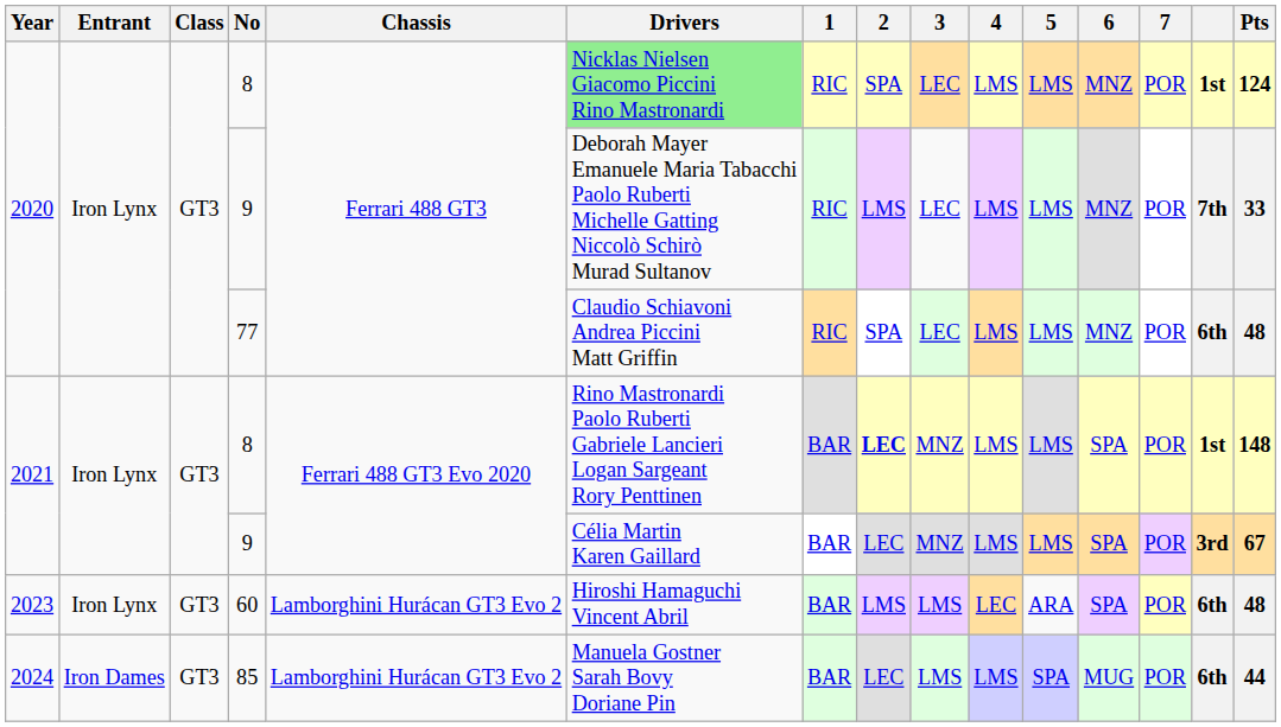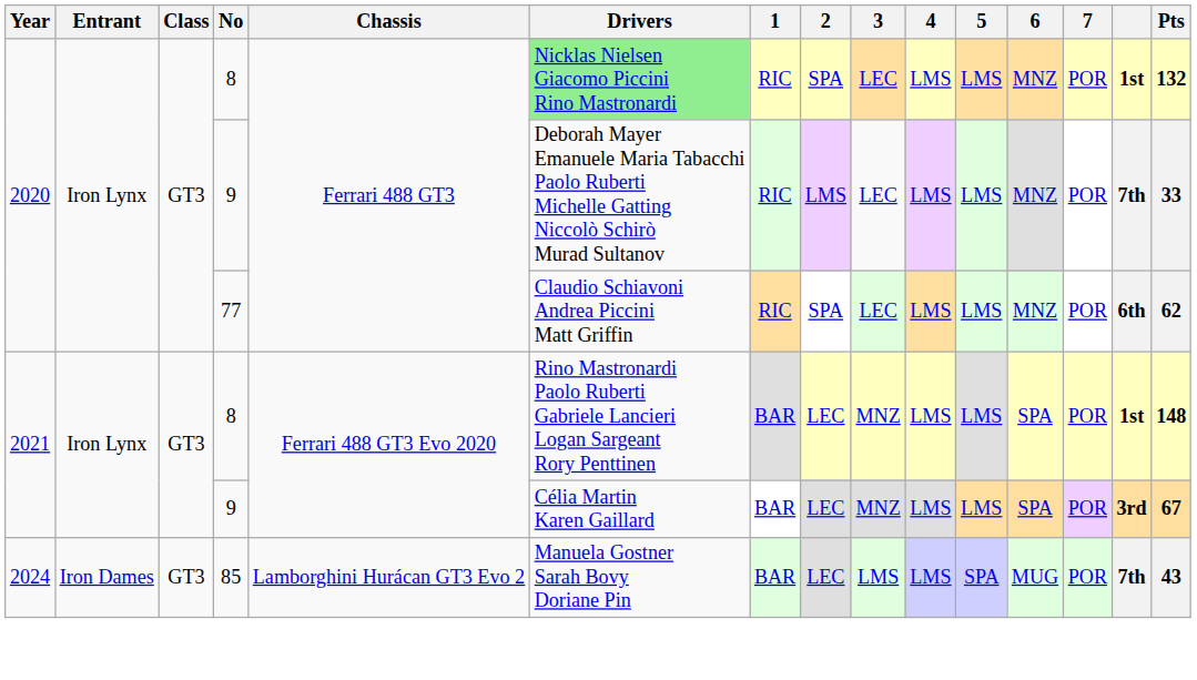 <table class="wikitable" style="font-size: 90%; text-align:center">
 <tr>
 <th>Year</th>
 <th>Entrant</th>
 <th>Class</th>
 <th>No</th>
 <th>Chassis</th>
 <th>Drivers</th>
 <th>1</th>
 <th>2</th>
 <th>3</th>
 <th>4</th>
 <th>5</th>
 <th>6</th>
 <th>7</th>
 <th></th>
 <th>Pts</th>
 </tr>
 <tr>
 <td rowspan="3"><a href='#'>2020</a></td>
 <td rowspan="3"> Iron Lynx</td>
 <td rowspan="3">GT3</td>
 <td>8</td>
 <td rowspan="3"><a href='#'>Ferrari 488 GT3</a></td>
 <td align="left" style="background: lightgreen;"> <a href='#'>Nicklas Nielsen</a><br> <a href='#'>Giacomo Piccini</a><br> <a href='#'>Rino Mastronardi</a></td>
 <td style="background:#ffffbf;"><a href='#'>RIC</a><br></td>
 <td style="background:#ffffbf;"><a href='#'>SPA</a><br></td>
 <td style="background:#FFDF9F;"><a href='#'>LEC</a><br></td>
 <td style="background:#ffffbf;"><a href='#'>LMS</a><br></td>
 <td style="background:#FFDF9F;"><a href='#'>LMS</a><br></td>
 <td style="background:#FFDF9F;"><a href='#'>MNZ</a><br></td>
 <td style="background:#ffffbf;"><a href='#'>POR</a><br></td>
 <th style="background:#ffffbf;">1st</th>
-<th style="background:#ffffbf;">124</th>
+<th style="background:#ffffbf;">132</th>
 </tr>
 <tr>
 <td>9</td>
 <td align="left"> Deborah Mayer<br> Emanuele Maria Tabacchi<br> <a href='#'>Paolo Ruberti</a><br> <a href='#'>Michelle Gatting</a><br> <a href='#'>Niccolò Schirò</a><br> Murad Sultanov</td>
 <td style="background:#DFFFDF;"><a href='#'>RIC</a><br></td>
 <td style="background:#EFCFFF;"><a href='#'>LMS</a><br></td>
 <td style="background:#;"><a href='#'>LEC</a><br></td>
 <td style="background:#EFCFFF;"><a href='#'>LMS</a><br></td>
 <td style="background:#DFFFDF;"><a href='#'>LMS</a><br></td>
 <td style="background:#dfdfdf;"><a href='#'>MNZ</a><br></td>
 <td style="background:#ffffff;"><a href='#'>POR</a><br></td>
 <th>7th</th>
 <th>33</th>
 </tr>
 <tr>
 <td>77</td>
 <td align="left"> <a href='#'>Claudio Schiavoni</a><br> <a href='#'>Andrea Piccini</a><br> Matt Griffin</td>
 <td style="background:#FFDF9F;"><a href='#'>RIC</a><br></td>
 <td style="background:#ffffff;"><a href='#'>SPA</a><br></td>
 <td style="background:#DFFFDF;"><a href='#'>LEC</a><br></td>
 <td style="background:#FFDF9F;"><a href='#'>LMS</a><br></td>
 <td style="background:#DFFFDF;"><a href='#'>LMS</a><br></td>
 <td style="background:#DFFFDF;"><a href='#'>MNZ</a><br></td>
 <td style="background:#ffffff;"><a href='#'>POR</a><br></td>
 <th>6th</th>
-<th>48</th>
+<th>62</th>
 </tr>
 <tr>
 <td rowspan="2"><a href='#'>2021</a></td>
 <td rowspan="2"> Iron Lynx</td>
 <td rowspan="2">GT3</td>
 <td>8</td>
 <td rowspan="2"><a href='#'>Ferrari 488 GT3 Evo 2020</a></td>
 <td align="left"> <a href='#'>Rino Mastronardi</a><br> <a href='#'>Paolo Ruberti</a><br> <a href='#'>Gabriele Lancieri</a><br> <a href='#'>Logan Sargeant</a><br> <a href='#'>Rory Penttinen</a></td>
 <td style="background:#dfdfdf;"><a href='#'>BAR</a><br></td>
-<td style="background:#ffffbf;"><strong><a href='#'>LEC</a><br></strong></td>
+<td style="background:#ffffbf;"><a href='#'>LEC</a><br></td>
 <td style="background:#ffffbf;"><a href='#'>MNZ</a><br></td>
 <td style="background:#ffffbf;"><a href='#'>LMS</a><br></td>
 <td style="background:#dfdfdf;"><a href='#'>LMS</a><br></td>
 <td style="background:#ffffbf;"><a href='#'>SPA</a><br></td>
 <td style="background:#ffffbf;"><a href='#'>POR</a><br></td>
 <th style="background:#ffffbf;">1st</th>
 <th style="background:#ffffbf;">148</th>
 </tr>
 <tr>
 <td>9</td>
 <td align="left"> <a href='#'>Célia Martin</a><br> <a href='#'>Karen Gaillard</a></td>
 <td style="background:#ffffff;"><a href='#'>BAR</a><br></td>
 <td style="background:#dfdfdf;"><a href='#'>LEC</a><br></td>
 <td style="background:#dfdfdf;"><a href='#'>MNZ</a><br></td>
 <td style="background:#dfdfdf;"><a href='#'>LMS</a><br></td>
 <td style="background:#FFDF9F;"><a href='#'>LMS</a><br></td>
 <td style="background:#FFDF9F;"><a href='#'>SPA</a><br></td>
 <td style="background:#EFCFFF;"><a href='#'>POR</a><br></td>
 <th style="background:#FFDF9F;">3rd</th>
 <th style="background:#FFDF9F;">67</th>
 </tr>
 <tr>
-<td><a href='#'>2023</a></td>
-<td> Iron Lynx</td>
-<td>GT3</td>
-<td>60</td>
-<td><a href='#'>Lamborghini Hurácan GT3 Evo 2</a></td>
-<td align="left"> <a href='#'>Hiroshi Hamaguchi</a><br> <a href='#'>Vincent Abril</a></td>
-<td style="background:#DFFFDF;"><a href='#'>BAR</a><br></td>
-<td style="background:#EFCFFF;"><a href='#'>LMS</a><br></td>
-<td style="background:#EFCFFF;"><a href='#'>LMS</a><br></td>
-<td style="background:#FFDF9F;"><a href='#'>LEC</a><br></td>
-<td style="background:#;"><a href='#'>ARA</a></td>
-<td style="background:#EFCFFF;"><a href='#'>SPA</a><br></td>
-<td style="background:#ffffbf;"><a href='#'>POR</a><br></td>
-<th>6th</th>
-<th>48</th>
-</tr>
-<tr>
 <td><a href='#'>2024</a></td>
 <td> <a href='#'>Iron Dames</a></td>
 <td>GT3</td>
 <td>85</td>
 <td><a href='#'>Lamborghini Hurácan GT3 Evo 2</a></td>
 <td align="left"> <a href='#'>Manuela Gostner</a><br> <a href='#'>Sarah Bovy</a><br> <a href='#'>Doriane Pin</a></td>
 <td style="background:#DFFFDF;"><a href='#'>BAR</a><br></td>
 <td style="background:#dfdfdf;"><a href='#'>LEC</a><br></td>
 <td style="background:#DFFFDF;"><a href='#'>LMS</a><br></td>
 <td style="background:#cfcfff;"><a href='#'>LMS</a><br></td>
 <td style="background:#cfcfff;"><a href='#'>SPA</a><br></td>
 <td style="background:#dfffdf;"><a href='#'>MUG</a><br></td>
 <td style="background:#dfffdf;"><a href='#'>POR</a><br></td>
-<th>6th</th>
-<th>44</th>
+<th>7th</th>
+<th>43</th>
 </tr>
 </table>
